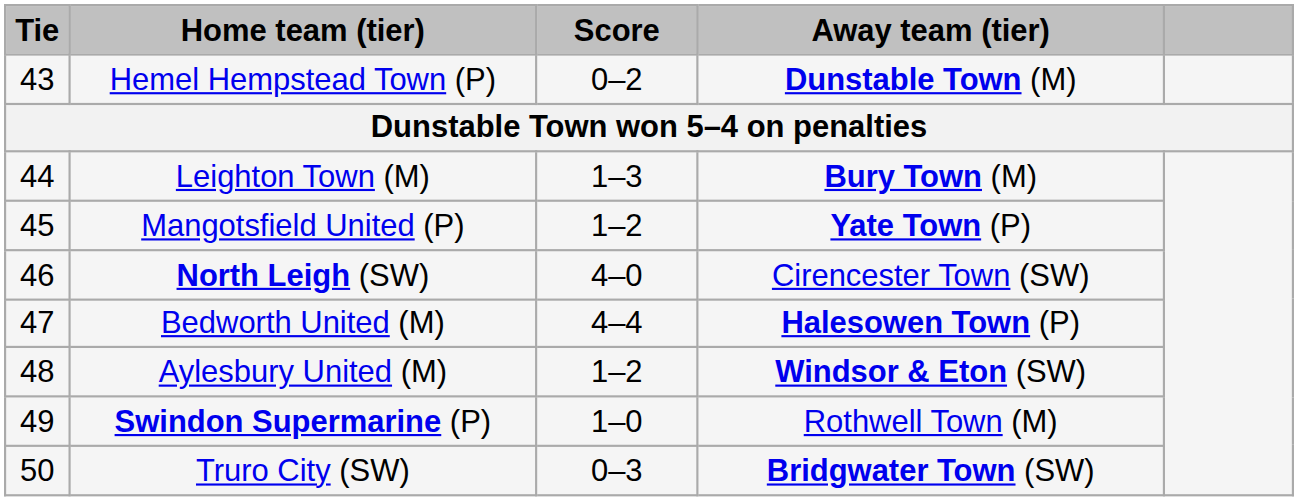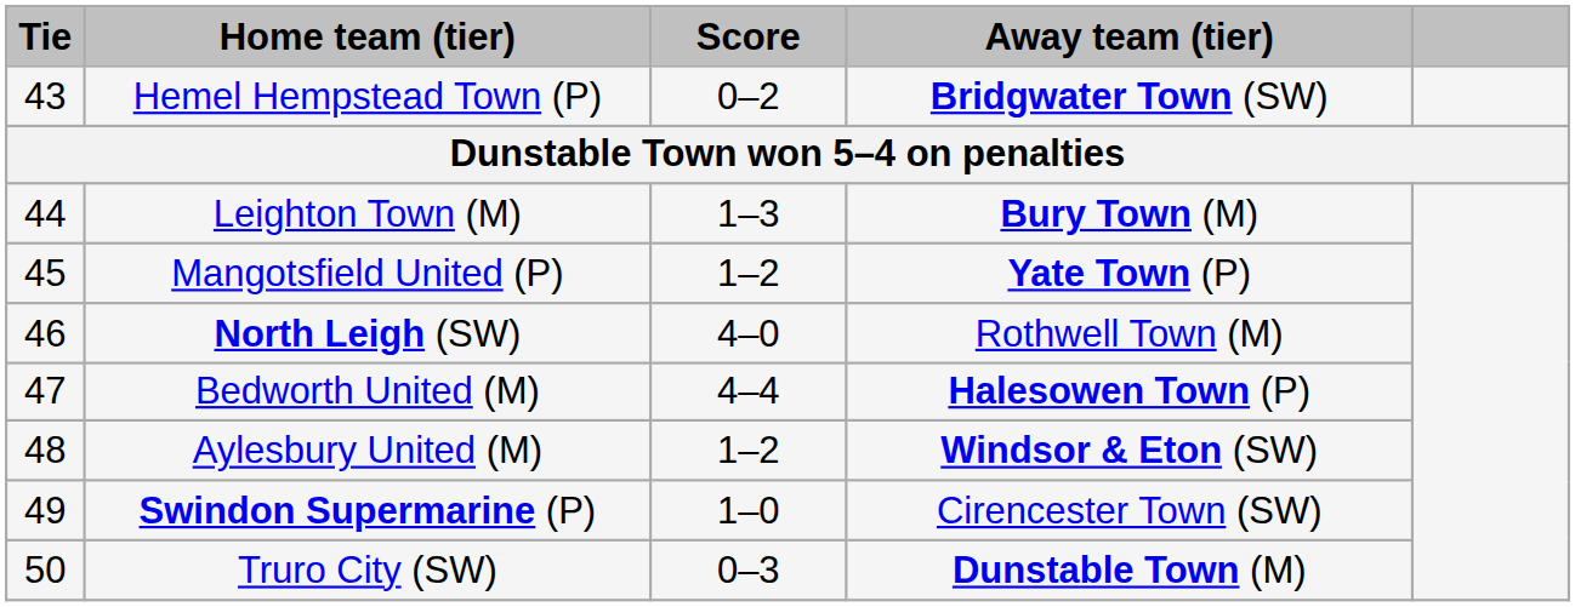 <table class="wikitable" style="width: 600px; background:WhiteSmoke; text-align:center; font-size:90%">
 <tr>
 <td scope="col" style="width:  5.00%; background:silver;"><strong>Tie</strong></td>
 <td scope="col" style="width: 36.25%; background:silver;"><strong>Home team (tier)</strong></td>
 <td scope="col" style="width: 12.50%; background:silver;"><strong>Score</strong></td>
 <td scope="col" style="width: 36.25%; background:silver;"><strong>Away team (tier)</strong></td>
 <td scope="col" style="width: 10.00%; background:silver;"><strong></strong></td>
 </tr>
 <tr>
 <td>43</td>
 <td><a href='#'>Hemel Hempstead Town</a> (P)</td>
 <td>0–2</td>
-<td><strong><a href='#'>Dunstable Town</a></strong> (M)</td>
+<td><strong><a href='#'>Bridgwater Town</a></strong> (SW)</td>
 </tr>
 <tr>
 <th colspan="5">Dunstable Town won 5–4 on penalties</th>
 </tr>
 <tr>
 <td>44</td>
 <td><a href='#'>Leighton Town</a> (M)</td>
 <td>1–3</td>
 <td><strong><a href='#'>Bury Town</a></strong> (M)</td>
 </tr>
 <tr>
 <td>45</td>
 <td><a href='#'>Mangotsfield United</a> (P)</td>
 <td>1–2</td>
 <td><strong><a href='#'>Yate Town</a></strong> (P)</td>
 </tr>
 <tr>
 <td>46</td>
 <td><strong><a href='#'>North Leigh</a></strong> (SW)</td>
 <td>4–0</td>
-<td><a href='#'>Cirencester Town</a> (SW)</td>
+<td><a href='#'>Rothwell Town</a> (M)</td>
 </tr>
 <tr>
 <td>47</td>
 <td><a href='#'>Bedworth United</a> (M)</td>
 <td>4–4</td>
 <td><strong><a href='#'>Halesowen Town</a></strong> (P)</td>
 </tr>
 <tr>
 <td>48</td>
 <td><a href='#'>Aylesbury United</a> (M)</td>
 <td>1–2</td>
 <td><strong><a href='#'>Windsor & Eton</a></strong> (SW)</td>
 </tr>
 <tr>
 <td>49</td>
 <td><strong><a href='#'>Swindon Supermarine</a></strong> (P)</td>
 <td>1–0</td>
-<td><a href='#'>Rothwell Town</a> (M)</td>
+<td><a href='#'>Cirencester Town</a> (SW)</td>
 </tr>
 <tr>
 <td>50</td>
 <td><a href='#'>Truro City</a> (SW)</td>
 <td>0–3</td>
-<td><strong><a href='#'>Bridgwater Town</a></strong> (SW)</td>
+<td><strong><a href='#'>Dunstable Town</a></strong> (M)</td>
 </tr>
 </table>
